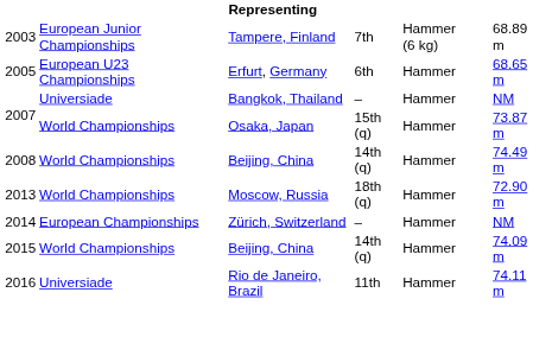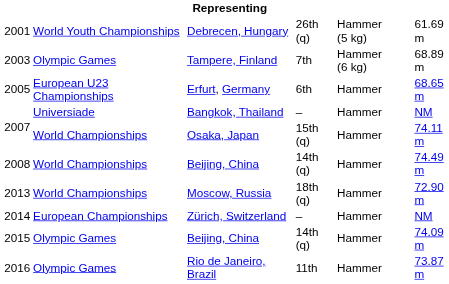 <table>
 <tr>
 <th colspan="6">Representing </th>
 </tr>
 <tr>
+<td>2001</td>
+<td><a href='#'>World Youth Championships</a></td>
+<td><a href='#'>Debrecen, Hungary</a></td>
+<td>26th (q)</td>
+<td>Hammer (5 kg)</td>
+<td>61.69 m</td>
+</tr>
+<tr>
 <td>2003</td>
-<td><a href='#'>European Junior Championships</a></td>
+<td><a href='#'>Olympic Games</a></td>
 <td><a href='#'>Tampere, Finland</a></td>
 <td>7th</td>
 <td>Hammer (6 kg)</td>
 <td>68.89 m</td>
 </tr>
 <tr>
 <td>2005</td>
 <td><a href='#'>European U23 Championships</a></td>
 <td><a href='#'>Erfurt</a>, <a href='#'>Germany</a></td>
 <td>6th</td>
 <td>Hammer</td>
 <td><a href='#'>68.65 m</a></td>
 </tr>
 <tr>
 <td rowspan=2>2007</td>
 <td><a href='#'>Universiade</a></td>
 <td><a href='#'>Bangkok, Thailand</a></td>
 <td>–</td>
 <td>Hammer</td>
 <td><a href='#'>NM</a></td>
 </tr>
 <tr>
 <td><a href='#'>World Championships</a></td>
 <td><a href='#'>Osaka, Japan</a></td>
 <td>15th (q)</td>
 <td>Hammer</td>
-<td><a href='#'>73.87 m</a></td>
+<td><a href='#'>74.11 m</a></td>
 </tr>
 <tr>
 <td>2008</td>
 <td><a href='#'>World Championships</a></td>
 <td><a href='#'>Beijing, China</a></td>
 <td>14th (q)</td>
 <td>Hammer</td>
 <td><a href='#'>74.49 m</a></td>
 </tr>
 <tr>
 <td>2013</td>
 <td><a href='#'>World Championships</a></td>
 <td><a href='#'>Moscow, Russia</a></td>
 <td>18th (q)</td>
 <td>Hammer</td>
 <td><a href='#'>72.90 m</a></td>
 </tr>
 <tr>
 <td>2014</td>
 <td><a href='#'>European Championships</a></td>
 <td><a href='#'>Zürich, Switzerland</a></td>
 <td>–</td>
 <td>Hammer</td>
 <td><a href='#'>NM</a></td>
 </tr>
 <tr>
 <td>2015</td>
-<td><a href='#'>World Championships</a></td>
+<td><a href='#'>Olympic Games</a></td>
 <td><a href='#'>Beijing, China</a></td>
 <td>14th (q)</td>
 <td>Hammer</td>
 <td><a href='#'>74.09 m</a></td>
 </tr>
 <tr>
 <td>2016</td>
-<td><a href='#'>Universiade</a></td>
+<td><a href='#'>Olympic Games</a></td>
 <td><a href='#'>Rio de Janeiro, Brazil</a></td>
 <td>11th</td>
 <td>Hammer</td>
-<td><a href='#'>74.11 m</a></td>
+<td><a href='#'>73.87 m</a></td>
 </tr>
 </table>
